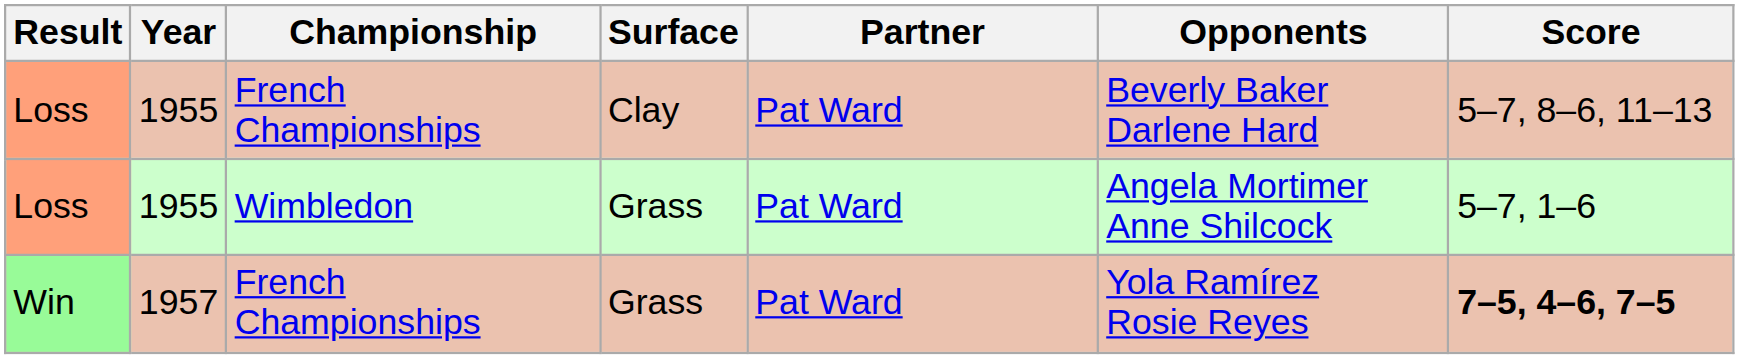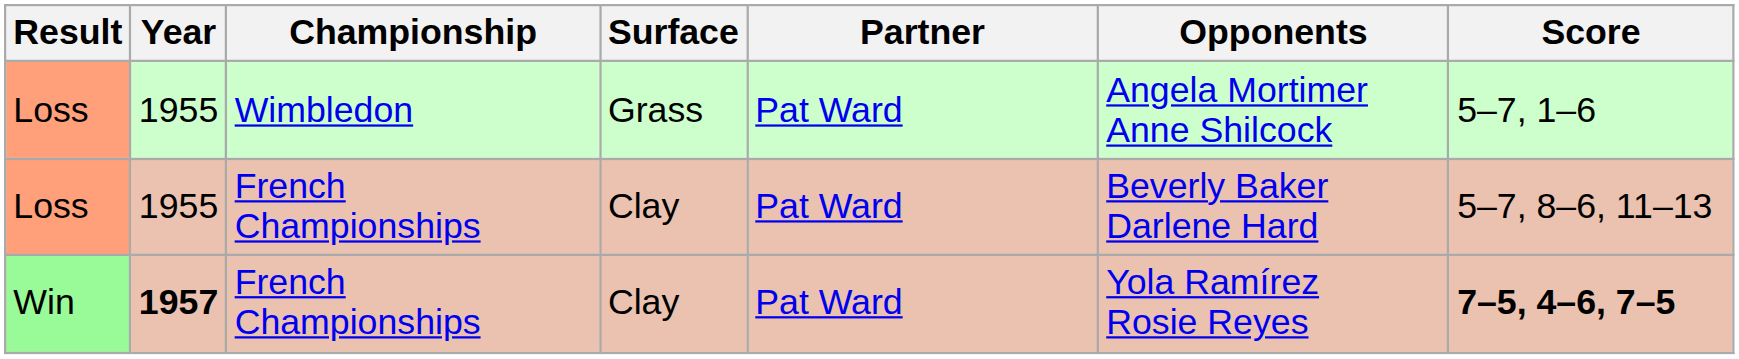 <table class="sortable wikitable">
 <tr>
 <th style="width:40px">Result</th>
 <th style="width:30px">Year</th>
 <th style="width:160px">Championship</th>
 <th style="width:50px">Surface</th>
 <th style="width:150px">Partner</th>
 <th style="width:150px">Opponents</th>
 <th style="width:120px" class="unsortable">Score</th>
-</tr>
-<tr style="background:#ebc2af;">
-<td style="background:#ffa07a;">Loss</td>
-<td>1955</td>
-<td><a href='#'>French Championships</a></td>
-<td>Clay</td>
-<td> <a href='#'>Pat Ward</a></td>
-<td> <a href='#'>Beverly Baker</a> <br>  <a href='#'>Darlene Hard</a></td>
-<td>5–7, 8–6, 11–13</td>
 </tr>
 <tr style="background:#cfc;">
 <td style="background:#ffa07a;">Loss</td>
 <td>1955</td>
 <td><a href='#'>Wimbledon</a></td>
 <td>Grass</td>
 <td> <a href='#'>Pat Ward</a></td>
 <td> <a href='#'>Angela Mortimer</a><br> <a href='#'>Anne Shilcock</a></td>
 <td>5–7, 1–6</td>
 </tr>
 <tr style="background:#ebc2af;">
+<td style="background:#ffa07a;">Loss</td>
+<td>1955</td>
+<td><a href='#'>French Championships</a></td>
+<td>Clay</td>
+<td> <a href='#'>Pat Ward</a></td>
+<td> <a href='#'>Beverly Baker</a> <br>  <a href='#'>Darlene Hard</a></td>
+<td>5–7, 8–6, 11–13</td>
+</tr>
+<tr style="background:#ebc2af;">
 <td style="background:#98fb98;">Win</td>
-<td>1957</td>
+<td><strong>1957</strong></td>
 <td><a href='#'>French Championships</a></td>
-<td>Grass</td>
+<td>Clay</td>
 <td> <a href='#'>Pat Ward</a></td>
 <td> <a href='#'>Yola Ramírez</a> <br>  <a href='#'>Rosie Reyes</a></td>
 <td><strong>7–5, 4–6, 7–5</strong></td>
 </tr>
 </table>
